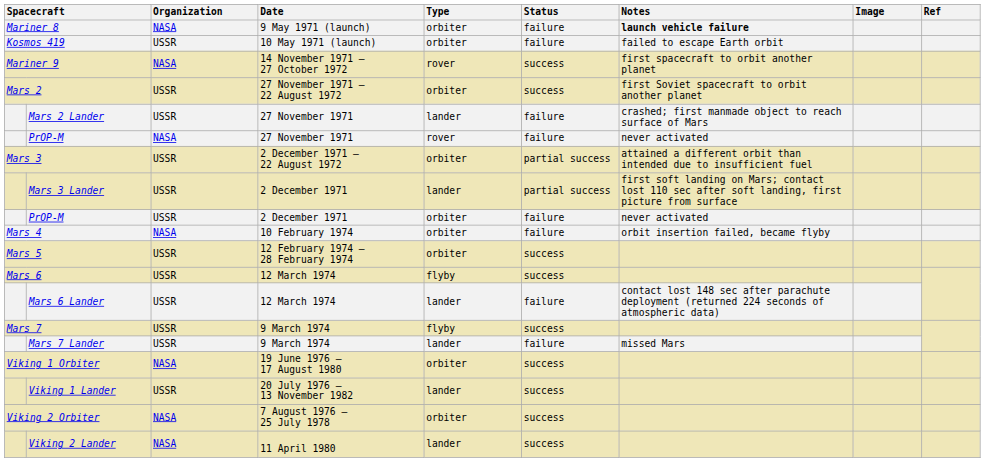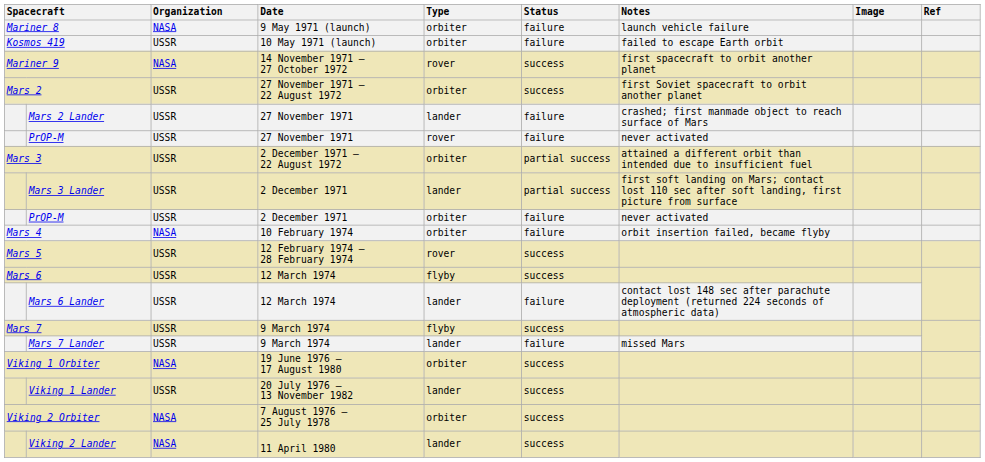 <table class="wikitable sticky-header" style="font-size:95%;">
 <tr>
 <th colspan="2"  style="text-align:left; width:15%;">Spacecraft</th>
 <th style="text-align:left; width:11%;">Organization</th>
 <th style="text-align:left; width:17%;">Date</th>
 <th style="text-align:left; width:10%;">Type</th>
 <th style="text-align:left; width:10%;">Status</th>
 <th style="text-align:left; width:24%;">Notes</th>
 <th style="text-align:left; width:7%;">Image</th>
 <th style="text-align:left; width:6%;">Ref</th>
 </tr>
 <tr style="background:#F2F2F2">
 <td colspan="2"><em><a href='#'>Mariner 8</a></em></td>
 <td> <a href='#'>NASA</a></td>
 <td>9 May 1971 (launch)</td>
 <td>orbiter</td>
 <td>failure</td>
-<td><strong>launch vehicle failure</strong></td>
+<td>launch vehicle failure</td>
 <td></td>
 <td></td>
 </tr>
 <tr style="background:#F2F2F2">
 <td colspan="2"><em><a href='#'>Kosmos 419</a></em></td>
 <td> USSR</td>
 <td>10 May 1971 (launch)</td>
 <td>orbiter</td>
 <td>failure</td>
 <td>failed to escape Earth orbit</td>
 <td></td>
 <td></td>
 </tr>
 <tr style="background:#EFE7B8">
 <td colspan="2"><em><a href='#'>Mariner 9</a></em></td>
 <td> <a href='#'>NASA</a></td>
 <td>14 November 1971 –<br>27 October 1972</td>
 <td>rover</td>
 <td>success</td>
 <td>first spacecraft to orbit another planet</td>
 <td></td>
 <td></td>
 </tr>
 <tr style="background:#EFE7B8">
 <td colspan="2"><em><a href='#'>Mars 2</a></em></td>
 <td> USSR</td>
 <td>27 November 1971 –<br>22 August 1972</td>
 <td>orbiter</td>
 <td>success</td>
 <td>first Soviet spacecraft to orbit another planet</td>
 <td></td>
 <td></td>
 </tr>
 <tr style="background:#F2F2F2">
 <td>  </td>
 <td><em><a href='#'>Mars 2 Lander</a></em></td>
 <td> USSR</td>
 <td>27 November 1971</td>
 <td>lander</td>
 <td>failure</td>
 <td>crashed; first manmade object to reach surface of Mars</td>
 <td></td>
 <td></td>
 </tr>
 <tr style="background:#F2F2F2">
 <td>  </td>
 <td><em><a href='#'>PrOP-M</a></em></td>
-<td> <a href='#'>NASA</a></td>
+<td> USSR</td>
 <td>27 November 1971</td>
 <td>rover</td>
 <td>failure</td>
 <td>never activated</td>
 <td></td>
 <td></td>
 </tr>
 <tr style="background:#EFE7B8">
 <td colspan="2"><em><a href='#'>Mars 3</a></em></td>
 <td> USSR</td>
 <td>2 December 1971 –<br>22 August 1972</td>
 <td>orbiter</td>
 <td>partial success</td>
 <td>attained a different orbit than intended due to insufficient fuel</td>
 <td></td>
 <td></td>
 </tr>
 <tr style="background:#EFE7B8">
 <td></td>
 <td><em><a href='#'>Mars 3 Lander</a></em></td>
 <td> USSR</td>
 <td>2 December 1971</td>
 <td>lander</td>
 <td>partial success</td>
 <td>first soft landing on Mars; contact lost 110 sec after soft landing, first picture from surface</td>
 <td></td>
 <td></td>
 </tr>
 <tr style="background:#F2F2F2">
 <td>  </td>
 <td><em><a href='#'>PrOP-M</a></em></td>
 <td> USSR</td>
 <td>2 December 1971</td>
 <td>orbiter</td>
 <td>failure</td>
 <td>never activated</td>
 <td></td>
 <td></td>
 </tr>
 <tr style="background:#F2F2F2">
 <td colspan="2"><em><a href='#'>Mars 4</a></em></td>
 <td> <a href='#'>NASA</a></td>
 <td>10 February 1974</td>
 <td>orbiter</td>
 <td>failure</td>
 <td>orbit insertion failed, became flyby</td>
 <td></td>
 <td></td>
 </tr>
 <tr style="background:#EFE7B8">
 <td colspan="2"><em><a href='#'>Mars 5</a></em></td>
 <td> USSR</td>
 <td>12 February 1974 –<br>28 February 1974</td>
-<td>orbiter</td>
+<td>rover</td>
 <td>success</td>
 <td></td>
 <td></td>
 <td></td>
 </tr>
 <tr style="background:#EFE7B8">
 <td colspan="2"><em><a href='#'>Mars 6</a></em></td>
 <td> USSR</td>
 <td>12 March 1974</td>
 <td>flyby</td>
 <td>success</td>
 <td></td>
 <td></td>
 <td rowspan="2"></td>
 </tr>
 <tr style="background:#F2F2F2">
 <td></td>
 <td><em><a href='#'>Mars 6 Lander</a></em></td>
 <td> USSR</td>
 <td>12 March 1974</td>
 <td>lander</td>
 <td>failure</td>
 <td>contact lost 148 sec after parachute deployment (returned 224 seconds of atmospheric data)</td>
 <td></td>
 </tr>
 <tr style="background:#EFE7B8">
 <td colspan="2"><em><a href='#'>Mars 7</a></em></td>
 <td> USSR</td>
 <td>9 March 1974</td>
 <td>flyby</td>
 <td>success</td>
 <td></td>
 <td></td>
 <td rowspan="2"></td>
 </tr>
 <tr style="background:#F2F2F2">
 <td></td>
 <td><em><a href='#'>Mars 7 Lander</a></em></td>
 <td> USSR</td>
 <td>9 March 1974</td>
 <td>lander</td>
 <td>failure</td>
 <td>missed Mars</td>
 <td></td>
 </tr>
 <tr style="background:#EFE7B8">
 <td colspan="2"><em><a href='#'>Viking 1 Orbiter</a></em></td>
 <td> <a href='#'>NASA</a></td>
 <td>19 June 1976 –<br>17 August 1980</td>
 <td>orbiter</td>
 <td>success</td>
 <td></td>
 <td></td>
 <td></td>
 </tr>
 <tr style="background:#EFE7B8">
 <td></td>
 <td><em><a href='#'>Viking 1 Lander</a></em></td>
 <td> USSR</td>
 <td>20 July 1976 –<br>13 November 1982</td>
 <td>lander</td>
 <td>success</td>
 <td></td>
 <td></td>
 <td></td>
 </tr>
 <tr style="background:#EFE7B8">
 <td colspan="2"><em><a href='#'>Viking 2 Orbiter</a></em></td>
 <td> <a href='#'>NASA</a></td>
 <td>7 August 1976 –<br>25 July 1978</td>
 <td>orbiter</td>
 <td>success</td>
 <td></td>
 <td></td>
 <td></td>
 </tr>
 <tr style="background:#EFE7B8">
 <td></td>
 <td><em><a href='#'>Viking 2 Lander</a></em></td>
 <td> <a href='#'>NASA</a></td>
 <td><br>11 April 1980</td>
 <td>lander</td>
 <td>success</td>
 <td></td>
 <td></td>
 <td></td>
 </tr>
 </table>
